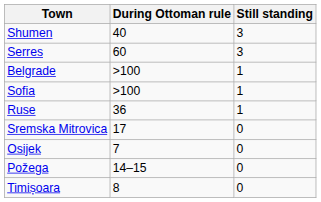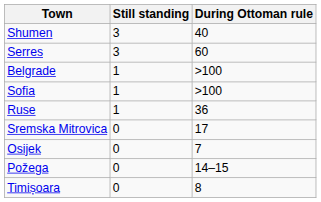 <table class="wikitable">
 <tr>
 <th>Town</th>
+<th>Still standing</th>
 <th>During Ottoman rule</th>
-<th>Still standing</th>
 </tr>
 <tr>
 <td><a href='#'>Shumen</a></td>
+<td>3</td>
 <td>40</td>
-<td>3</td>
 </tr>
 <tr>
 <td><a href='#'>Serres</a></td>
+<td>3</td>
 <td>60</td>
-<td>3</td>
 </tr>
 <tr>
 <td><a href='#'>Belgrade</a></td>
+<td>1</td>
 <td>>100</td>
-<td>1</td>
 </tr>
 <tr>
 <td><a href='#'>Sofia</a></td>
+<td>1</td>
 <td>>100</td>
-<td>1</td>
 </tr>
 <tr>
 <td><a href='#'>Ruse</a></td>
+<td>1</td>
 <td>36</td>
-<td>1</td>
 </tr>
 <tr>
 <td><a href='#'>Sremska Mitrovica</a></td>
+<td>0</td>
 <td>17</td>
-<td>0</td>
 </tr>
 <tr>
 <td><a href='#'>Osijek</a></td>
+<td>0</td>
 <td>7</td>
-<td>0</td>
 </tr>
 <tr>
 <td><a href='#'>Požega</a></td>
+<td>0</td>
 <td>14–15</td>
-<td>0</td>
 </tr>
 <tr>
 <td><a href='#'>Timișoara</a></td>
+<td>0</td>
 <td>8</td>
-<td>0</td>
 </tr>
 </table>
